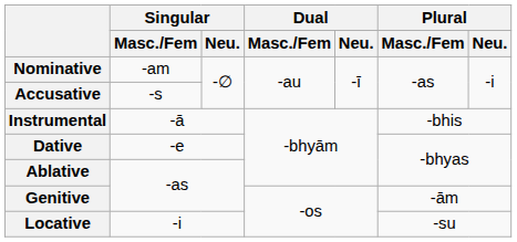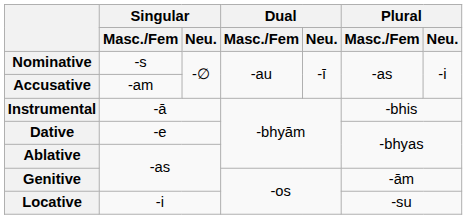 <table class="wikitable" style="text-align:center" |>
 <tr>
 <th rowspan="2"></th>
 <th colspan="2">Singular</th>
 <th colspan="2">Dual</th>
 <th colspan="2">Plural</th>
 </tr>
 <tr>
 <th>Masc./Fem</th>
 <th>Neu.</th>
 <th>Masc./Fem</th>
 <th>Neu.</th>
 <th>Masc./Fem</th>
 <th>Neu.</th>
 </tr>
 <tr>
 <th>Nominative</th>
-<td>-am</td>
+<td>-s</td>
 <td rowspan="2">-∅</td>
 <td rowspan="2">-au</td>
 <td rowspan="2">-ī</td>
 <td rowspan="2">-as</td>
 <td rowspan="2">-i</td>
 </tr>
 <tr>
 <th>Accusative</th>
-<td>-s</td>
+<td>-am</td>
 </tr>
 <tr>
 <th>Instrumental</th>
 <td colspan="2">-ā</td>
 <td rowspan="3" colspan="2">-bhyām</td>
 <td colspan="2">-bhis</td>
 </tr>
 <tr>
 <th>Dative</th>
 <td colspan="2">-e</td>
 <td rowspan="2" colspan="2">-bhyas</td>
 </tr>
 <tr>
 <th>Ablative</th>
 <td rowspan="2" colspan="2">-as</td>
 </tr>
 <tr>
 <th>Genitive</th>
 <td rowspan="2" colspan="2">-os</td>
 <td colspan="2">-ām</td>
 </tr>
 <tr>
 <th>Locative</th>
 <td colspan="2">-i</td>
 <td colspan="2">-su</td>
 </tr>
 </table>
